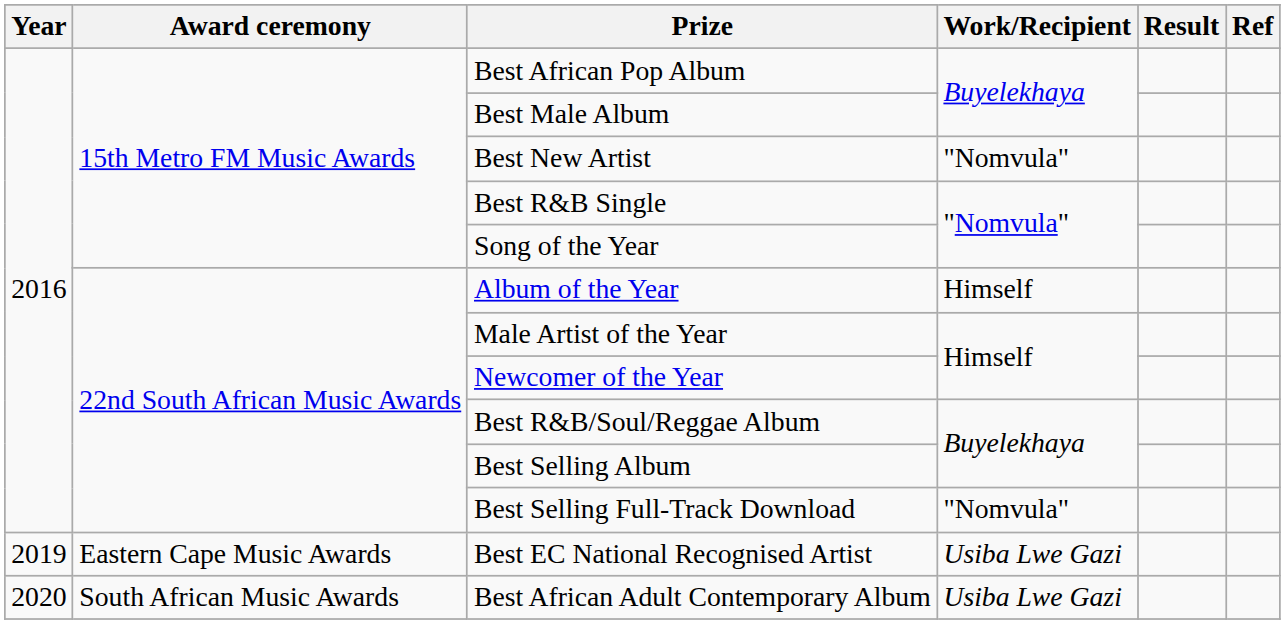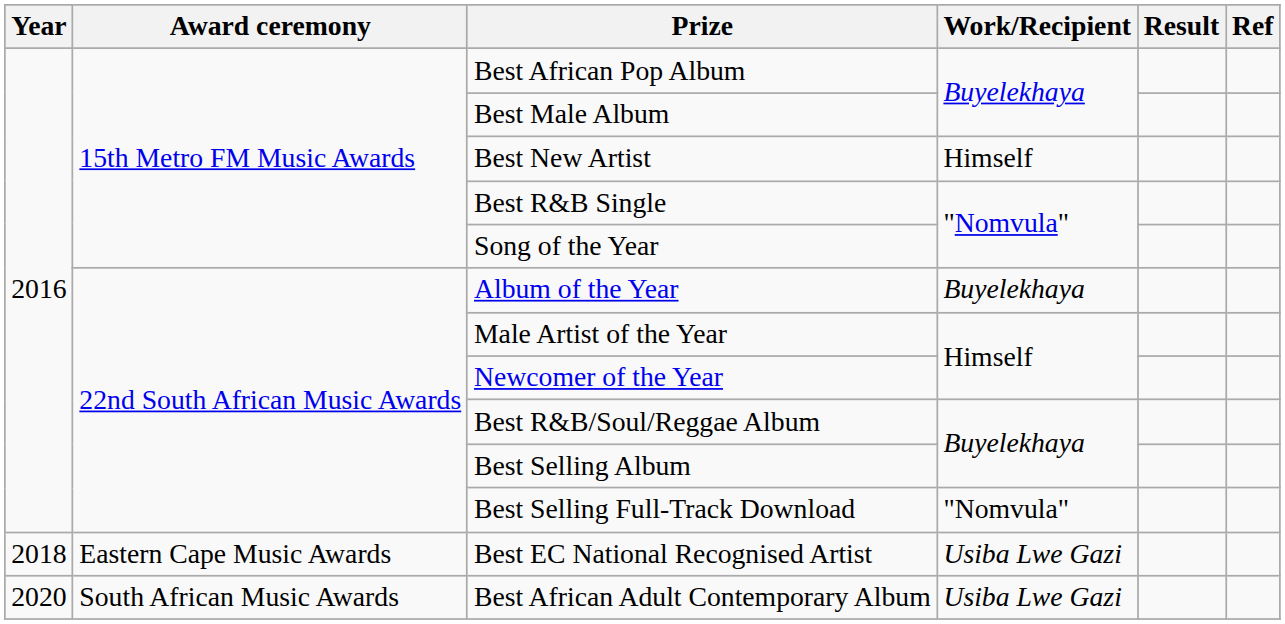 <table class ="wikitable">
 <tr>
 <th>Year</th>
 <th>Award ceremony</th>
 <th>Prize</th>
 <th>Work/Recipient</th>
 <th>Result</th>
 <th>Ref</th>
 </tr>
 <tr>
 <td rowspan="11">2016</td>
 <td rowspan="5"><a href='#'>15th Metro FM Music Awards</a></td>
 <td>Best African Pop Album</td>
 <td rowspan="2"><em><a href='#'>Buyelekhaya</a></em></td>
 <td></td>
 <td></td>
 </tr>
 <tr>
 <td>Best Male Album</td>
 <td></td>
 <td></td>
 </tr>
 <tr>
 <td>Best New Artist</td>
-<td>"Nomvula"</td>
+<td>Himself</td>
 <td></td>
 <td></td>
 </tr>
 <tr>
 <td>Best R&B Single</td>
 <td rowspan="2">"<a href='#'>Nomvula</a>"</td>
 <td></td>
 <td></td>
 </tr>
 <tr>
 <td>Song of the Year</td>
 <td></td>
 <td></td>
 </tr>
 <tr>
 <td rowspan="6"><a href='#'>22nd South African Music Awards</a></td>
 <td><a href='#'>Album of the Year</a></td>
-<td>Himself</td>
+<td><em>Buyelekhaya</em></td>
 <td></td>
 <td></td>
 </tr>
 <tr>
 <td>Male Artist of the Year</td>
 <td rowspan="2">Himself</td>
 <td></td>
 <td></td>
 </tr>
 <tr>
 <td><a href='#'>Newcomer of the Year</a></td>
 <td></td>
 <td></td>
 </tr>
 <tr>
 <td>Best R&B/Soul/Reggae Album</td>
 <td rowspan="2"><em>Buyelekhaya</em></td>
 <td></td>
 <td></td>
 </tr>
 <tr>
 <td>Best Selling Album</td>
 <td></td>
 <td></td>
 </tr>
 <tr>
 <td>Best Selling Full-Track Download</td>
 <td>"Nomvula"</td>
 <td></td>
 <td></td>
 </tr>
 <tr>
-<td>2019</td>
+<td>2018</td>
 <td>Eastern Cape Music Awards</td>
 <td>Best EC National Recognised Artist</td>
 <td><em>Usiba Lwe Gazi</em></td>
 <td></td>
 <td></td>
 </tr>
 <tr>
 <td>2020</td>
 <td>South African Music Awards</td>
 <td>Best African Adult Contemporary Album</td>
 <td><em>Usiba Lwe Gazi</em></td>
 <td></td>
 <td></td>
 </tr>
 </table>
